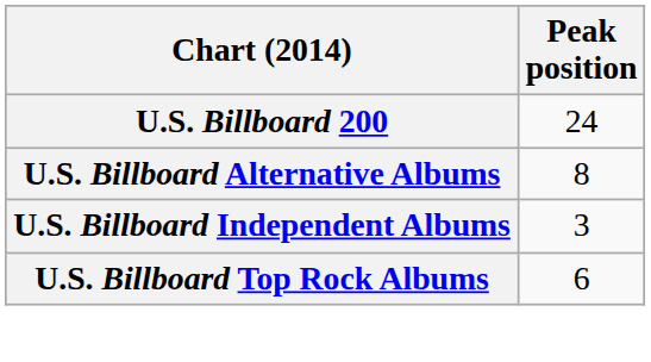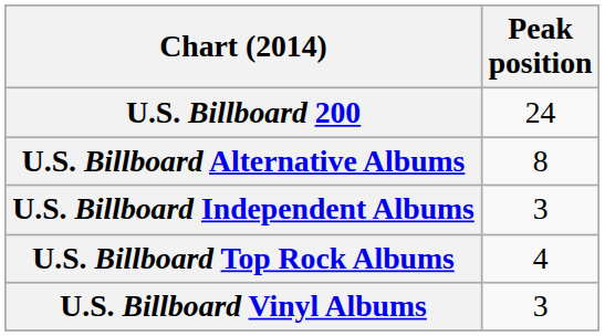 <table class="wikitable sortable plainrowheaders" style="text-align:center;">
 <tr>
 <th scope="col">Chart (2014)</th>
 <th scope="col">Peak<br>position</th>
 </tr>
 <tr>
 <th scope="row">U.S. <em>Billboard</em> <a href='#'>200</a></th>
 <td>24</td>
 </tr>
 <tr>
 <th scope="row">U.S. <em>Billboard</em> <a href='#'>Alternative Albums</a></th>
 <td>8</td>
 </tr>
 <tr>
 <th scope="row">U.S. <em>Billboard</em> <a href='#'>Independent Albums</a></th>
 <td>3</td>
 </tr>
 <tr>
 <th scope="row">U.S. <em>Billboard</em> <a href='#'>Top Rock Albums</a></th>
-<td>6</td>
+<td>4</td>
+</tr>
+<tr>
+<th scope="row">U.S. <em>Billboard</em> <a href='#'>Vinyl Albums</a></th>
+<td>3</td>
 </tr>
 </table>
